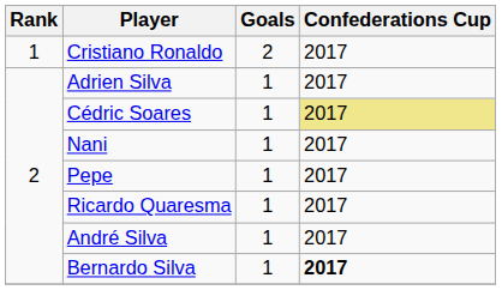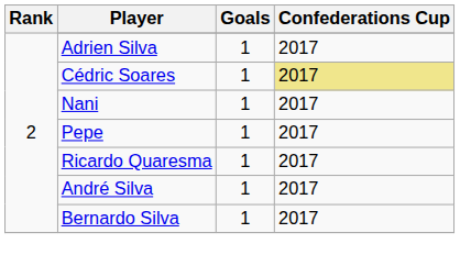 <table class="wikitable" style="text-align: left;">
 <tr>
 <th>Rank</th>
 <th>Player</th>
 <th>Goals</th>
 <th>Confederations Cup</th>
-</tr>
-<tr>
-<td align=center>1</td>
-<td><a href='#'>Cristiano Ronaldo</a></td>
-<td align=center>2</td>
-<td>2017</td>
 </tr>
 <tr>
 <td rowspan=8 align=center>2</td>
 </tr>
 <tr>
 <td><a href='#'>Adrien Silva</a></td>
 <td align=center>1</td>
 <td>2017</td>
 </tr>
 <tr>
 <td><a href='#'>Cédric Soares</a></td>
 <td align=center>1</td>
 <td style="background: khaki;">2017</td>
 </tr>
 <tr>
 <td><a href='#'>Nani</a></td>
 <td align=center>1</td>
 <td>2017</td>
 </tr>
 <tr>
 <td><a href='#'>Pepe</a></td>
 <td align=center>1</td>
 <td>2017</td>
 </tr>
 <tr>
 <td><a href='#'>Ricardo Quaresma</a></td>
 <td align=center>1</td>
 <td>2017</td>
 </tr>
 <tr>
 <td><a href='#'>André Silva</a></td>
 <td align=center>1</td>
 <td>2017</td>
 </tr>
 <tr>
 <td><a href='#'>Bernardo Silva</a></td>
 <td align=center>1</td>
-<td><strong>2017</strong></td>
+<td>2017</td>
 </tr>
 <tr>
 </tr>
 </table>
